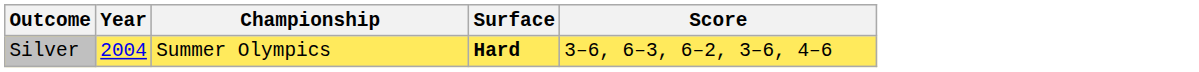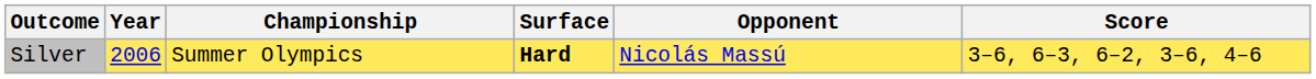 <table class="sortable wikitable" style=font-size:97%>
 <tr>
 <th>Outcome</th>
 <th>Year</th>
 <th width=200>Championship</th>
 <th>Surface</th>
+<th width=200>Opponent</th>
 <th width=200>Score</th>
 </tr>
 <tr bgcolor=FFEA5C>
 <td bgcolor="Silver">Silver</td>
-<td><a href='#'>2004</a></td>
+<td><a href='#'>2006</a></td>
 <td>Summer Olympics</td>
 <td><strong>Hard</strong></td>
+<td> <a href='#'>Nicolás Massú</a></td>
 <td>3–6, 6–3, 6–2, 3–6, 4–6</td>
 </tr>
 </table>
